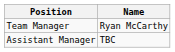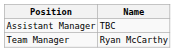 <table class="wikitable">
 <tr>
 <th>Position</th>
 <th>Name</th>
 </tr>
 <tr>
+<td>Assistant Manager</td>
+<td>TBC</td>
+</tr>
+<tr>
 <td rowspan="1">Team Manager</td>
 <td> Ryan McCarthy</td>
 </tr>
-<tr>
-<td>Assistant Manager</td>
-<td>TBC</td>
-</tr>
 </table>
